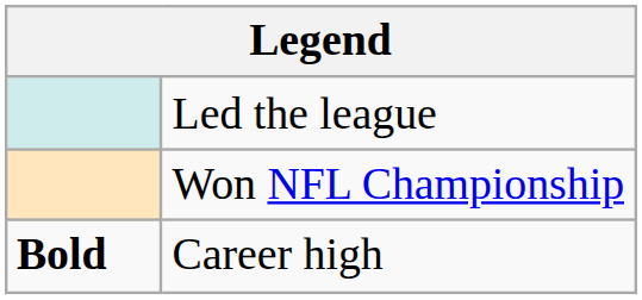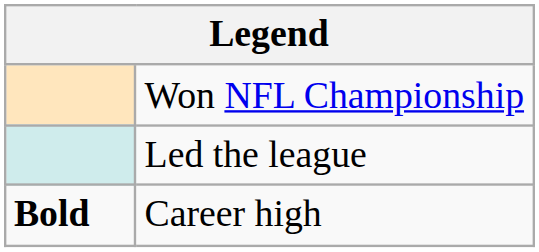 <table class="wikitable">
 <tr>
 <th colspan="2">Legend</th>
+</tr>
+<tr>
+<td style="background:#ffe6bd; width:3em;"></td>
+<td>Won <a href='#'>NFL Championship</a></td>
 </tr>
 <tr>
 <td style="background:#cfecec; width:3em;"></td>
 <td>Led the league</td>
 </tr>
 <tr>
-<td style="background:#ffe6bd; width:3em;"></td>
-<td>Won <a href='#'>NFL Championship</a></td>
-</tr>
-<tr>
 <td><strong>Bold</strong></td>
 <td>Career high</td>
 </tr>
 </table>
